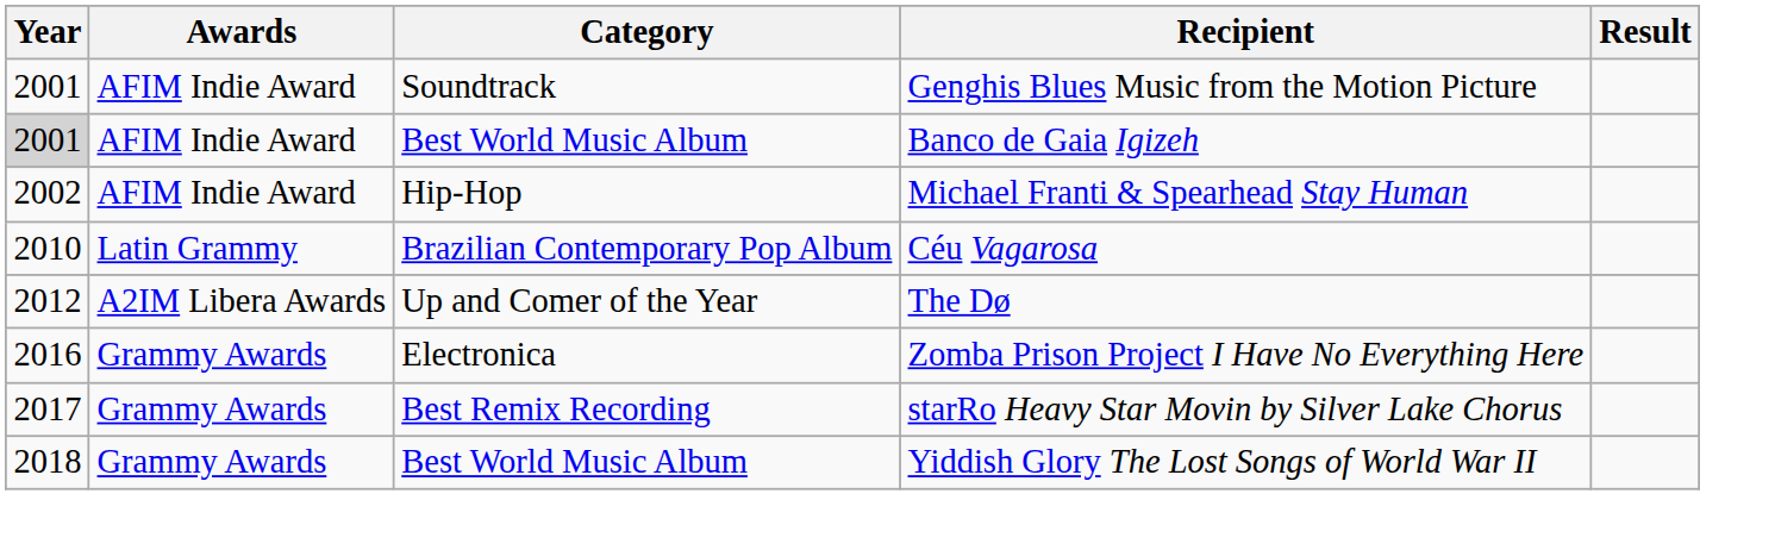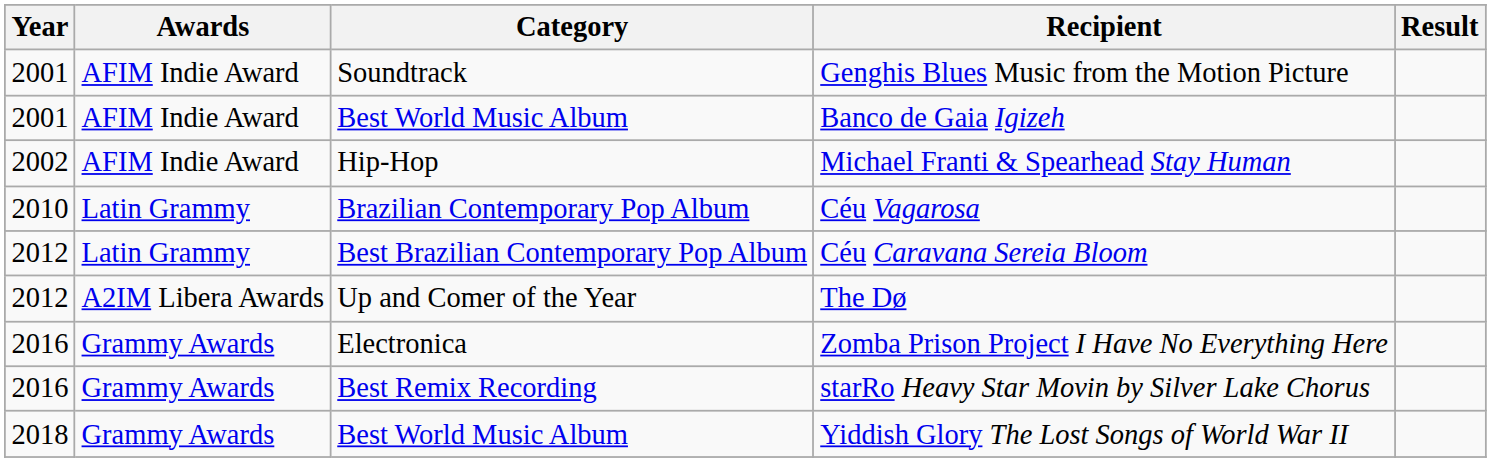 <table class="wikitable sortable">
 <tr>
 <th>Year</th>
 <th>Awards</th>
 <th>Category</th>
 <th>Recipient</th>
 <th>Result</th>
 </tr>
 <tr>
 <td>2001</td>
 <td><a href='#'>AFIM</a> Indie Award</td>
 <td>Soundtrack</td>
 <td><a href='#'>Genghis Blues</a> Music from the Motion Picture</td>
 <td></td>
 </tr>
 <tr>
-<td style="background: lightgrey;">2001</td>
+<td>2001</td>
 <td><a href='#'>AFIM</a> Indie Award</td>
 <td><a href='#'>Best World Music Album</a></td>
 <td><a href='#'>Banco de Gaia</a> <em><a href='#'>Igizeh</a></em></td>
 <td></td>
 </tr>
 <tr>
 <td>2002</td>
 <td><a href='#'>AFIM</a> Indie Award</td>
 <td>Hip-Hop</td>
 <td><a href='#'>Michael Franti & Spearhead</a> <em><a href='#'>Stay Human</a></em></td>
 <td></td>
 </tr>
 <tr>
 <td>2010</td>
 <td><a href='#'>Latin Grammy</a></td>
 <td><a href='#'>Brazilian Contemporary Pop Album</a></td>
 <td><a href='#'>Céu</a> <em><a href='#'>Vagarosa</a></em></td>
 <td></td>
 </tr>
 <tr>
 <td>2012</td>
+<td><a href='#'>Latin Grammy</a></td>
+<td><a href='#'>Best Brazilian Contemporary Pop Album</a></td>
+<td><a href='#'>Céu</a> <em><a href='#'>Caravana Sereia Bloom</a></em></td>
+<td></td>
+</tr>
+<tr>
+<td>2012</td>
 <td><a href='#'>A2IM</a> Libera Awards</td>
 <td>Up and Comer of the Year</td>
 <td><a href='#'>The Dø</a></td>
 <td></td>
 </tr>
 <tr>
 <td>2016</td>
 <td><a href='#'>Grammy Awards</a></td>
 <td>Electronica</td>
 <td><a href='#'>Zomba Prison Project</a> <em>I Have No Everything Here</em></td>
 <td></td>
 </tr>
 <tr>
-<td>2017</td>
+<td>2016</td>
 <td><a href='#'>Grammy Awards</a></td>
 <td><a href='#'>Best Remix Recording</a></td>
 <td><a href='#'>starRo</a> <em>Heavy Star Movin by Silver Lake Chorus</em></td>
 <td></td>
 </tr>
 <tr>
 <td>2018</td>
 <td><a href='#'>Grammy Awards</a></td>
 <td><a href='#'>Best World Music Album</a></td>
 <td><a href='#'>Yiddish Glory</a> <em>The Lost Songs of World War II</em></td>
 <td></td>
 </tr>
 </table>
